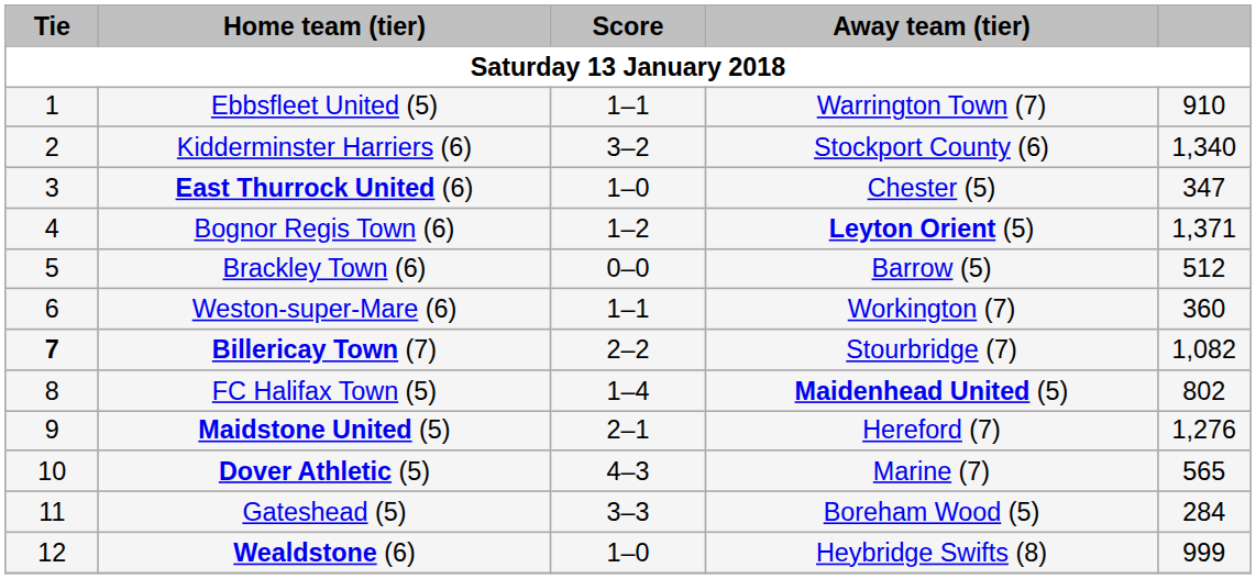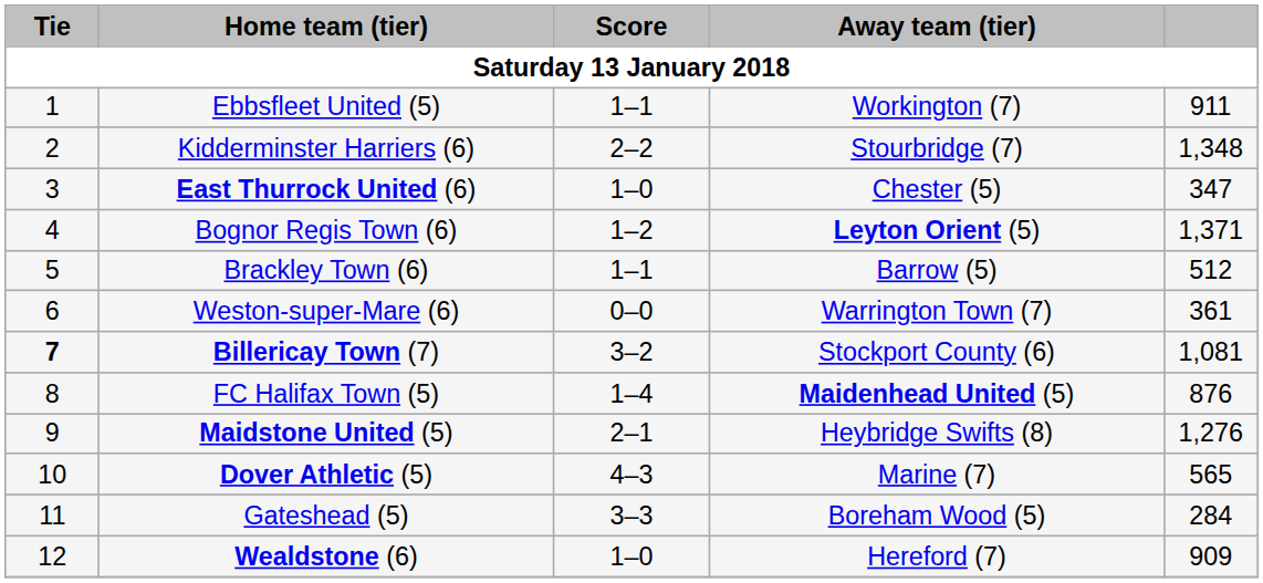 <table class="wikitable" style="width: 700px; background:WhiteSmoke; text-align:center; font-size:90%">
 <tr>
 <td scope="col" style="width:  7.50%; background:silver;"><strong>Tie</strong></td>
 <td scope="col" style="width: 36.25%; background:silver;"><strong>Home team (tier)</strong></td>
 <td scope="col" style="width: 12.50%; background:silver;"><strong>Score</strong></td>
 <td scope="col" style="width: 36.25%; background:silver;"><strong>Away team (tier)</strong></td>
 <td scope="col" style="width:  7.50%; background:silver;"><strong></strong></td>
 </tr>
 <tr>
 <td colspan="5" style= background:White><strong>Saturday 13 January 2018</strong></td>
 </tr>
 <tr>
 <td>1</td>
 <td><a href='#'>Ebbsfleet United</a> (5)</td>
 <td>1–1</td>
-<td><a href='#'>Warrington Town</a> (7)</td>
-<td>910</td>
+<td><a href='#'>Workington</a> (7)</td>
+<td>911</td>
 </tr>
 <tr>
 <td>2</td>
 <td><a href='#'>Kidderminster Harriers</a> (6)</td>
-<td>3–2</td>
-<td><a href='#'>Stockport County</a> (6)</td>
-<td>1,340</td>
+<td>2–2</td>
+<td><a href='#'>Stourbridge</a> (7)</td>
+<td>1,348</td>
 </tr>
 <tr>
 <td>3</td>
 <td><strong><a href='#'>East Thurrock United</a></strong> (6)</td>
 <td>1–0</td>
 <td><a href='#'>Chester</a> (5)</td>
 <td>347</td>
 </tr>
 <tr>
 <td>4</td>
 <td><a href='#'>Bognor Regis Town</a> (6)</td>
 <td>1–2 </td>
 <td><strong><a href='#'>Leyton Orient</a></strong> (5)</td>
 <td>1,371</td>
 </tr>
 <tr>
 <td>5</td>
 <td><a href='#'>Brackley Town</a> (6)</td>
-<td>0–0</td>
+<td>1–1</td>
 <td><a href='#'>Barrow</a> (5)</td>
 <td>512</td>
 </tr>
 <tr>
 <td>6</td>
 <td><a href='#'>Weston-super-Mare</a> (6)</td>
-<td>1–1</td>
-<td><a href='#'>Workington</a> (7)</td>
-<td>360</td>
+<td>0–0</td>
+<td><a href='#'>Warrington Town</a> (7)</td>
+<td>361</td>
 </tr>
 <tr>
 <td><strong>7</strong></td>
 <td><strong><a href='#'>Billericay Town</a></strong> (7)</td>
-<td>2–2</td>
-<td><a href='#'>Stourbridge</a> (7)</td>
-<td>1,082</td>
+<td>3–2</td>
+<td><a href='#'>Stockport County</a> (6)</td>
+<td>1,081</td>
 </tr>
 <tr>
 <td>8</td>
 <td><a href='#'>FC Halifax Town</a> (5)</td>
 <td>1–4</td>
 <td><strong><a href='#'>Maidenhead United</a></strong> (5)</td>
-<td>802</td>
+<td>876</td>
 </tr>
 <tr>
 <td>9</td>
 <td><strong><a href='#'>Maidstone United</a></strong> (5)</td>
 <td>2–1</td>
-<td><a href='#'>Hereford</a> (7)</td>
+<td><a href='#'>Heybridge Swifts</a> (8)</td>
 <td>1,276</td>
 </tr>
 <tr>
 <td>10</td>
 <td><strong><a href='#'>Dover Athletic</a></strong> (5)</td>
 <td>4–3</td>
 <td><a href='#'>Marine</a> (7)</td>
 <td>565</td>
 </tr>
 <tr>
 <td>11</td>
 <td><a href='#'>Gateshead</a> (5)</td>
 <td>3–3</td>
 <td><a href='#'>Boreham Wood</a> (5)</td>
 <td>284</td>
 </tr>
 <tr>
 <td>12</td>
 <td><strong><a href='#'>Wealdstone</a></strong> (6)</td>
 <td>1–0</td>
-<td><a href='#'>Heybridge Swifts</a> (8)</td>
-<td>999</td>
+<td><a href='#'>Hereford</a> (7)</td>
+<td>909</td>
 </tr>
 <tr>
 </tr>
 </table>
